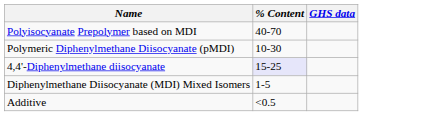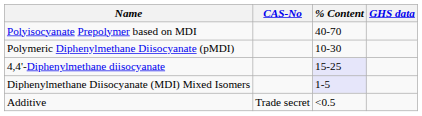 <table class="wikitable mw-collapsible mw-collapsed">
 <tr>
 <th><strong><em>Name</em></strong></th>
+<th><strong><em><a href='#'>CAS-No</a></em></strong></th>
 <th><strong><em>% Content</em></strong></th>
 <th><strong><em><a href='#'>GHS data</a> </em></strong></th>
 </tr>
 <tr>
 <td><a href='#'>Polyisocyanate</a> <a href='#'>Prepolymer</a> based on MDI</td>
+<td></td>
 <td>40-70</td>
 <td></td>
 </tr>
 <tr>
 <td>Polymeric <a href='#'>Diphenylmethane Diisocyanate</a> (pMDI)</td>
+<td></td>
 <td>10-30</td>
 <td></td>
 </tr>
 <tr>
 <td>4,4'-<a href='#'>Diphenylmethane diisocyanate</a></td>
+<td></td>
 <td style="background: lavender;">15-25</td>
 <td></td>
 </tr>
 <tr>
 <td>Diphenylmethane Diisocyanate (MDI) Mixed Isomers</td>
-<td>1-5</td>
+<td></td>
+<td style="background: lavender;">1-5</td>
 <td></td>
 </tr>
 <tr>
 <td>Additive</td>
+<td>Trade secret</td>
 <td><0.5</td>
 <td></td>
 </tr>
 </table>
